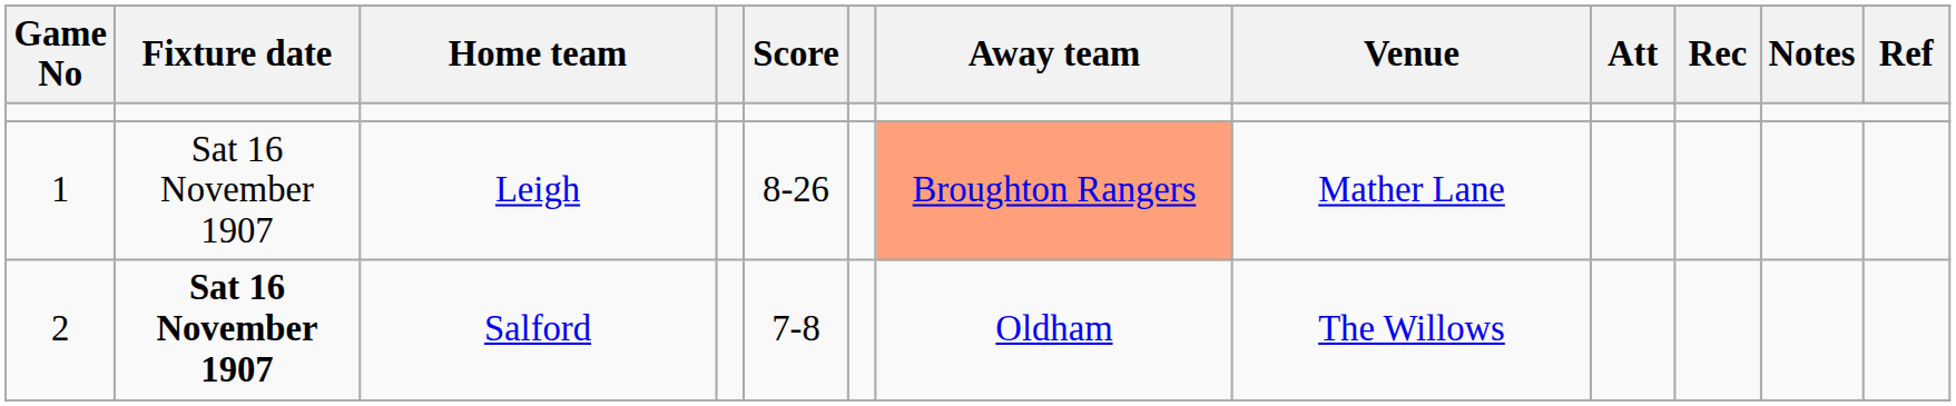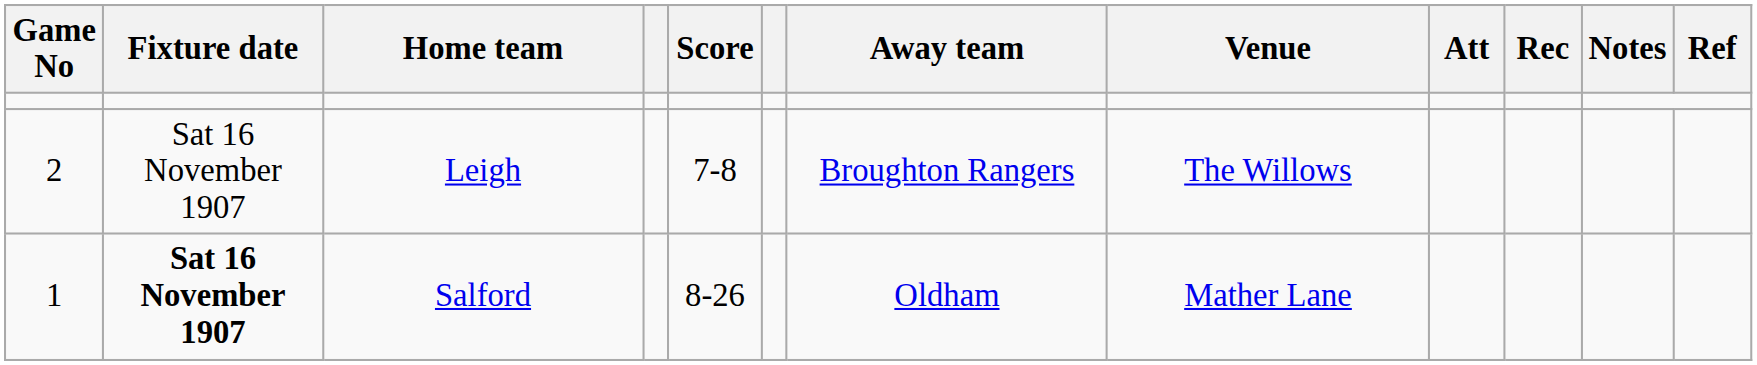 <table class="wikitable" style="text-align:center;">
 <tr>
 <th width=20 abbr="No">Game No</th>
 <th width=100 abbr="Date">Fixture date</th>
 <th width=150 abbr="Home team">Home team</th>
 <th width=5 abbr="space"></th>
 <th width=20 abbr="Score">Score</th>
 <th width=5 abbr="space"></th>
 <th width=150 abbr="Away team">Away team</th>
 <th width=150 abbr="Venue">Venue</th>
 <th width=30 abbr="Att">Att</th>
 <th width=30 abbr="Rec">Rec</th>
 <th width=20 abbr="Notes">Notes</th>
 <th width=30 abbr="Ref">Ref</th>
 </tr>
 <tr>
 <td></td>
 <td></td>
 <td></td>
 <td></td>
 <td></td>
 <td></td>
 <td></td>
 <td></td>
 <td></td>
 <td></td>
 </tr>
 <tr>
-<td>1</td>
+<td>2</td>
 <td>Sat 16 November 1907</td>
 <td><a href='#'>Leigh</a></td>
 <td></td>
+<td>7-8</td>
+<td></td>
+<td><a href='#'>Broughton Rangers</a></td>
+<td><a href='#'>The Willows</a></td>
+<td></td>
+<td></td>
+<td></td>
+<td></td>
+</tr>
+<tr>
+<td>1</td>
+<td><strong>Sat 16 November 1907</strong></td>
+<td><a href='#'>Salford</a></td>
+<td></td>
 <td>8-26</td>
 <td></td>
-<td style="background: lightsalmon;"><a href='#'>Broughton Rangers</a></td>
+<td><a href='#'>Oldham</a></td>
 <td><a href='#'>Mather Lane</a></td>
 <td></td>
 <td></td>
 <td></td>
 <td></td>
 </tr>
-<tr>
-<td>2</td>
-<td><strong>Sat 16 November 1907</strong></td>
-<td><a href='#'>Salford</a></td>
-<td></td>
-<td>7-8</td>
-<td></td>
-<td><a href='#'>Oldham</a></td>
-<td><a href='#'>The Willows</a></td>
-<td></td>
-<td></td>
-<td></td>
-<td></td>
-</tr>
 </table>
